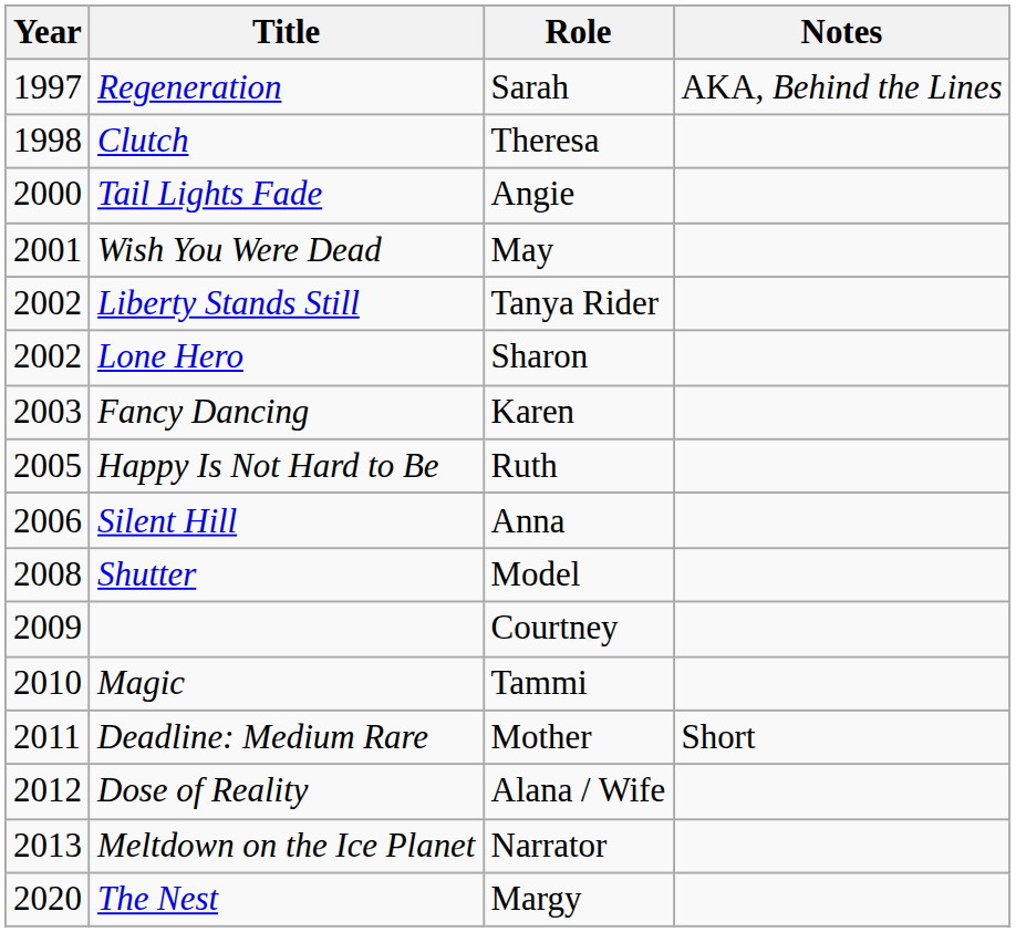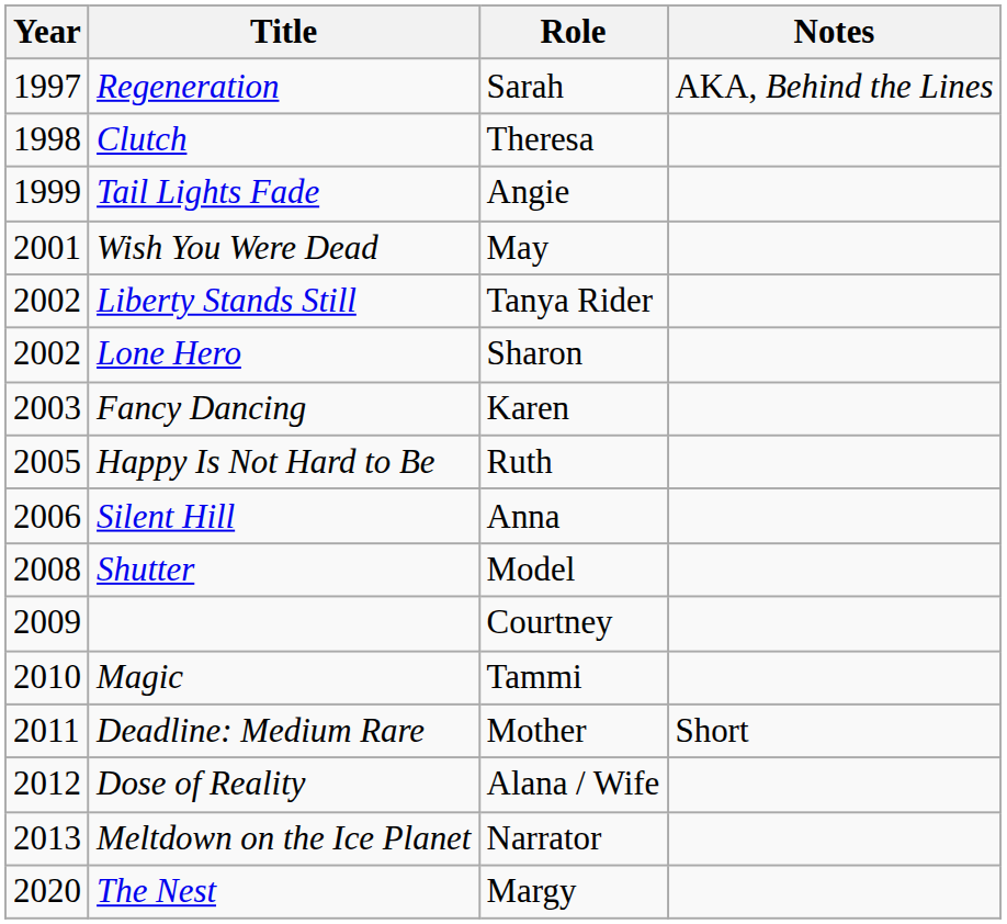 <table class="wikitable sortable">
 <tr>
 <th>Year</th>
 <th>Title</th>
 <th>Role</th>
 <th class="unsortable">Notes</th>
 </tr>
 <tr>
 <td>1997</td>
 <td><em><a href='#'>Regeneration</a></em></td>
 <td>Sarah</td>
 <td>AKA, <em>Behind the Lines</em></td>
 </tr>
 <tr>
 <td>1998</td>
 <td><em><a href='#'>Clutch</a></em></td>
 <td>Theresa</td>
 <td></td>
 </tr>
 <tr>
-<td>2000</td>
+<td>1999</td>
 <td><em><a href='#'>Tail Lights Fade</a></em></td>
 <td>Angie</td>
 <td></td>
 </tr>
 <tr>
 <td>2001</td>
 <td><em>Wish You Were Dead</em></td>
 <td>May</td>
 <td></td>
 </tr>
 <tr>
 <td>2002</td>
 <td><em><a href='#'>Liberty Stands Still</a></em></td>
 <td>Tanya Rider</td>
 <td></td>
 </tr>
 <tr>
 <td>2002</td>
 <td><em><a href='#'>Lone Hero</a></em></td>
 <td>Sharon</td>
 <td></td>
 </tr>
 <tr>
 <td>2003</td>
 <td><em>Fancy Dancing</em></td>
 <td>Karen</td>
 <td></td>
 </tr>
 <tr>
 <td>2005</td>
 <td><em>Happy Is Not Hard to Be</em></td>
 <td>Ruth</td>
 <td></td>
 </tr>
 <tr>
 <td>2006</td>
 <td><em><a href='#'>Silent Hill</a></em></td>
 <td>Anna</td>
 <td></td>
 </tr>
 <tr>
 <td>2008</td>
 <td><em><a href='#'>Shutter</a></em></td>
 <td>Model</td>
 <td></td>
 </tr>
 <tr>
 <td>2009</td>
 <td><em></em></td>
 <td>Courtney</td>
 <td></td>
 </tr>
 <tr>
 <td>2010</td>
 <td><em>Magic</em></td>
 <td>Tammi</td>
 <td></td>
 </tr>
 <tr>
 <td>2011</td>
 <td><em>Deadline: Medium Rare</em></td>
 <td>Mother</td>
 <td>Short</td>
 </tr>
 <tr>
 <td>2012</td>
 <td><em>Dose of Reality</em></td>
 <td>Alana / Wife</td>
 <td></td>
 </tr>
 <tr>
 <td>2013</td>
 <td><em>Meltdown on the Ice Planet</em></td>
 <td>Narrator</td>
 <td></td>
 </tr>
 <tr>
 <td>2020</td>
 <td data-sort-value="Nest, The"><em><a href='#'>The Nest</a></em></td>
 <td>Margy</td>
 <td></td>
 </tr>
 </table>
